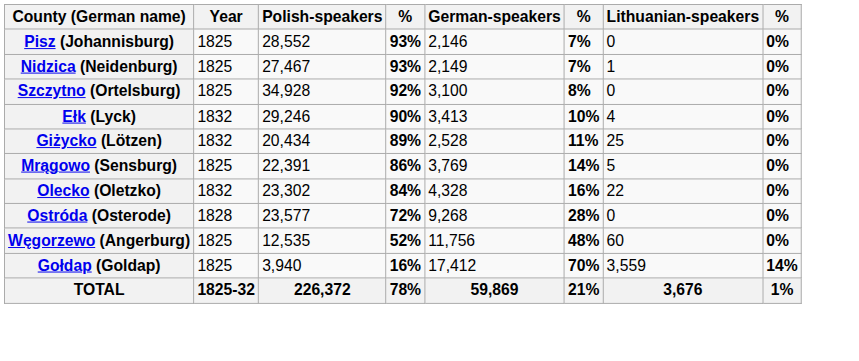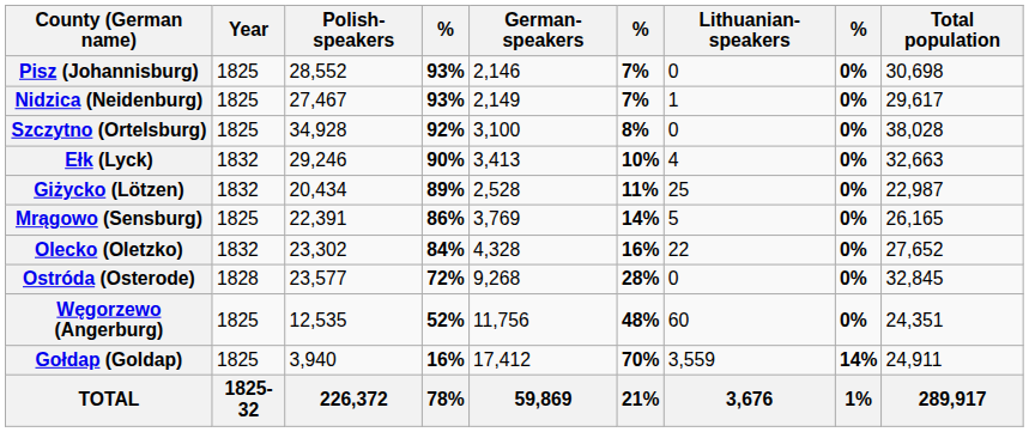 <table class="wikitable sortable">
 <tr>
 <th>County (German name)</th>
 <th>Year</th>
 <th><strong>Polish-speakers</strong></th>
 <th><strong>%</strong></th>
 <th><strong>German-speakers</strong></th>
 <th><strong>%</strong></th>
 <th><strong>Lithuanian-speakers</strong></th>
 <th><strong>%</strong></th>
+<th>Total population</th>
 </tr>
 <tr>
 <th><a href='#'>Pisz</a> (Johannisburg)</th>
 <td>1825</td>
 <td>28,552</td>
 <td><strong>93%</strong></td>
 <td>2,146</td>
 <td><strong>7%</strong></td>
 <td>0</td>
 <td><strong>0%</strong></td>
+<td>30,698</td>
 </tr>
 <tr>
 <th><a href='#'>Nidzica</a> (Neidenburg)</th>
 <td>1825</td>
 <td>27,467</td>
 <td><strong>93%</strong></td>
 <td>2,149</td>
 <td><strong>7%</strong></td>
 <td>1</td>
 <td><strong>0%</strong></td>
+<td>29,617</td>
 </tr>
 <tr>
 <th><a href='#'>Szczytno</a> (Ortelsburg)</th>
 <td>1825</td>
 <td>34,928</td>
 <td><strong>92%</strong></td>
 <td>3,100</td>
 <td><strong>8%</strong></td>
 <td>0</td>
 <td><strong>0%</strong></td>
+<td>38,028</td>
 </tr>
 <tr>
 <th><a href='#'>Ełk</a> (Lyck)</th>
 <td>1832</td>
 <td>29,246</td>
 <td><strong>90%</strong></td>
 <td>3,413</td>
 <td><strong>10%</strong></td>
 <td>4</td>
 <td><strong>0%</strong></td>
+<td>32,663</td>
 </tr>
 <tr>
 <th><a href='#'>Giżycko</a> (<strong>Lötzen)</strong></th>
 <td>1832</td>
 <td>20,434</td>
 <td><strong>89%</strong></td>
 <td>2,528</td>
 <td><strong>11%</strong></td>
 <td>25</td>
 <td><strong>0%</strong></td>
+<td>22,987</td>
 </tr>
 <tr>
 <th><a href='#'>Mrągowo</a> (Sensburg)</th>
 <td>1825</td>
 <td>22,391</td>
 <td><strong>86%</strong></td>
 <td>3,769</td>
 <td><strong>14%</strong></td>
 <td>5</td>
 <td><strong>0%</strong></td>
+<td>26,165</td>
 </tr>
 <tr>
 <th><a href='#'>Olecko</a> (Oletzko)</th>
 <td>1832</td>
 <td>23,302</td>
 <td><strong>84%</strong></td>
 <td>4,328</td>
 <td><strong>16%</strong></td>
 <td>22</td>
 <td><strong>0%</strong></td>
+<td>27,652</td>
 </tr>
 <tr>
 <th><a href='#'>Ostróda</a> (Osterode)</th>
 <td>1828</td>
 <td>23,577</td>
 <td><strong>72%</strong></td>
 <td>9,268</td>
 <td><strong>28%</strong></td>
 <td>0</td>
 <td><strong>0%</strong></td>
+<td>32,845</td>
 </tr>
 <tr>
 <th><a href='#'>Węgorzewo</a> (Angerburg)</th>
 <td>1825</td>
 <td>12,535</td>
 <td><strong>52%</strong></td>
 <td>11,756</td>
 <td><strong>48%</strong></td>
 <td>60</td>
 <td><strong>0%</strong></td>
+<td>24,351</td>
 </tr>
 <tr>
 <th><a href='#'>Gołdap</a> <strong>(Goldap)</strong></th>
 <td>1825</td>
 <td>3,940</td>
 <td><strong>16%</strong></td>
 <td>17,412</td>
 <td><strong>70%</strong></td>
 <td>3,559</td>
 <td><strong>14%</strong></td>
+<td>24,911</td>
 </tr>
 <tr>
 <th>TOTAL</th>
 <th>1825-32</th>
 <th><strong>226,372</strong></th>
 <th>78%</th>
 <th>59,869</th>
 <th>21%</th>
 <th>3,676</th>
 <th>1%</th>
+<th>289,917</th>
 </tr>
 </table>
